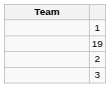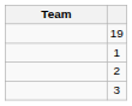 <table class="wikitable">
 <tr>
 <th style="width:130px">Team</th>
 <th></th>
 </tr>
 <tr>
+<td> <sup></sup></td>
+<td align=center>19</td>
+</tr>
+<tr>
 <td></td>
 <td align=center>1</td>
-</tr>
-<tr>
-<td> <sup></sup></td>
-<td align=center>19</td>
 </tr>
 <tr>
 <td></td>
 <td align=center>2</td>
 </tr>
 <tr>
 <td></td>
 <td align=center>3</td>
 </tr>
 </table>
